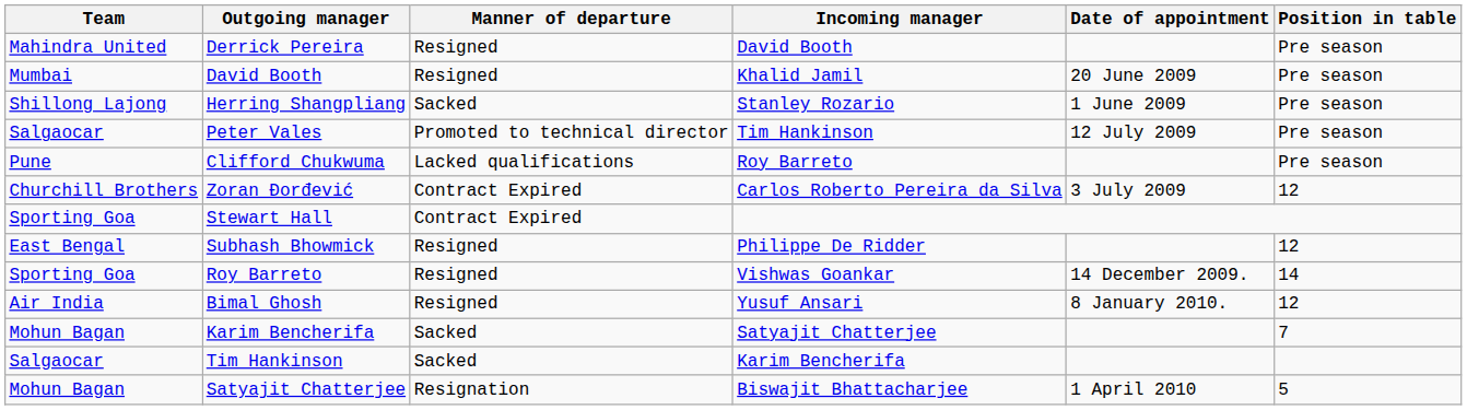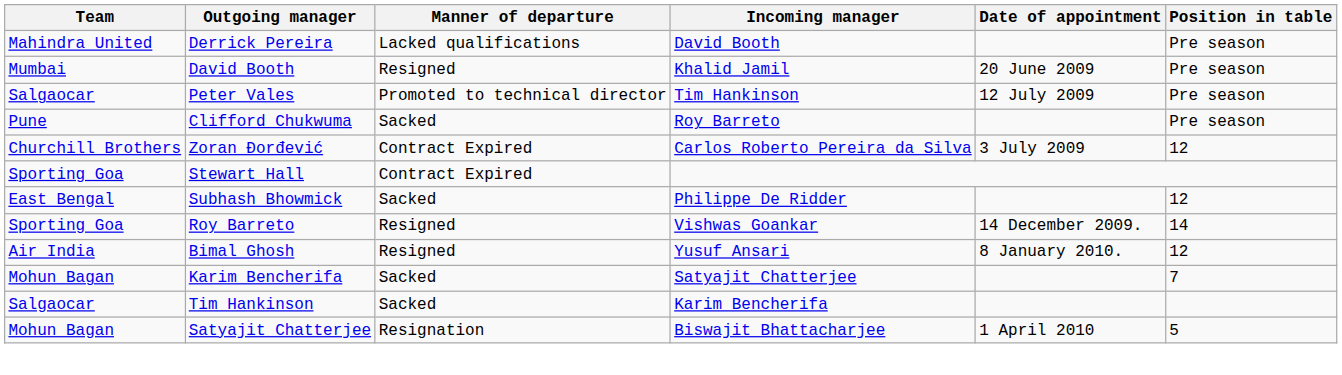 <table class="wikitable">
 <tr>
 <th>Team</th>
 <th>Outgoing manager</th>
 <th>Manner of departure</th>
 <th>Incoming manager</th>
 <th>Date of appointment</th>
 <th>Position in table</th>
 </tr>
 <tr>
 <td><a href='#'>Mahindra United</a></td>
 <td> <a href='#'>Derrick Pereira</a></td>
-<td>Resigned</td>
+<td>Lacked qualifications</td>
 <td> <a href='#'>David Booth</a></td>
 <td></td>
 <td>Pre season</td>
 </tr>
 <tr>
 <td><a href='#'>Mumbai</a></td>
 <td> <a href='#'>David Booth</a></td>
 <td>Resigned</td>
 <td> <a href='#'>Khalid Jamil</a></td>
 <td>20 June 2009</td>
 <td>Pre season</td>
 </tr>
 <tr>
-<td><a href='#'>Shillong Lajong</a></td>
-<td> <a href='#'>Herring Shangpliang</a></td>
-<td>Sacked</td>
-<td> <a href='#'>Stanley Rozario</a></td>
-<td>1 June 2009</td>
-<td>Pre season</td>
-</tr>
-<tr>
 <td><a href='#'>Salgaocar</a></td>
 <td> <a href='#'>Peter Vales</a></td>
 <td>Promoted to technical director</td>
 <td> <a href='#'>Tim Hankinson</a></td>
 <td>12 July 2009</td>
 <td>Pre season</td>
 </tr>
 <tr>
 <td><a href='#'>Pune</a></td>
 <td> <a href='#'>Clifford Chukwuma</a></td>
-<td>Lacked qualifications</td>
+<td>Sacked</td>
 <td> <a href='#'>Roy Barreto</a></td>
 <td></td>
 <td>Pre season</td>
 </tr>
 <tr>
 <td><a href='#'>Churchill Brothers</a></td>
 <td> <a href='#'>Zoran Đorđević</a></td>
 <td>Contract Expired</td>
 <td> <a href='#'>Carlos Roberto Pereira da Silva</a></td>
 <td>3 July 2009</td>
 <td>12</td>
 </tr>
 <tr>
 <td><a href='#'>Sporting Goa</a></td>
 <td> <a href='#'>Stewart Hall</a></td>
 <td>Contract Expired</td>
 </tr>
 <tr>
 <td><a href='#'>East Bengal</a></td>
 <td> <a href='#'>Subhash Bhowmick</a></td>
-<td>Resigned</td>
+<td>Sacked</td>
 <td> <a href='#'>Philippe De Ridder</a></td>
 <td></td>
 <td>12</td>
 </tr>
 <tr>
 <td><a href='#'>Sporting Goa</a></td>
 <td> <a href='#'>Roy Barreto</a></td>
 <td>Resigned</td>
 <td> <a href='#'>Vishwas Goankar</a></td>
 <td>14 December 2009.</td>
 <td>14</td>
 </tr>
 <tr>
 <td><a href='#'>Air India</a></td>
 <td> <a href='#'>Bimal Ghosh</a></td>
 <td>Resigned</td>
 <td> <a href='#'>Yusuf Ansari</a></td>
 <td>8 January 2010.</td>
 <td>12</td>
 </tr>
 <tr>
 <td><a href='#'>Mohun Bagan</a></td>
 <td> <a href='#'>Karim Bencherifa</a></td>
 <td>Sacked</td>
 <td> <a href='#'>Satyajit Chatterjee</a></td>
 <td></td>
 <td>7</td>
 </tr>
 <tr>
 <td><a href='#'>Salgaocar</a></td>
 <td> <a href='#'>Tim Hankinson</a></td>
 <td>Sacked</td>
 <td> <a href='#'>Karim Bencherifa</a></td>
 <td></td>
 <td></td>
 </tr>
 <tr>
 <td><a href='#'>Mohun Bagan</a></td>
 <td> <a href='#'>Satyajit Chatterjee</a></td>
 <td>Resignation</td>
 <td> <a href='#'>Biswajit Bhattacharjee</a></td>
 <td>1 April 2010</td>
 <td>5</td>
 </tr>
 </table>
